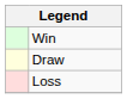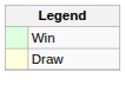 <table class="wikitable" border="1">
 <tr>
 <th colspan="2">Legend</th>
 </tr>
 <tr>
 <td style="background:#ddffdd;" width=20> </td>
 <td width=100>Win</td>
 </tr>
 <tr>
 <td style="background:#ffffdd"  width=20> </td>
 <td width=100>Draw</td>
 </tr>
 <tr>
-<td style="background:#ffdddd;" width=20> </td>
-<td width=100>Loss</td>
-</tr>
-<tr>
 </tr>
 </table>
